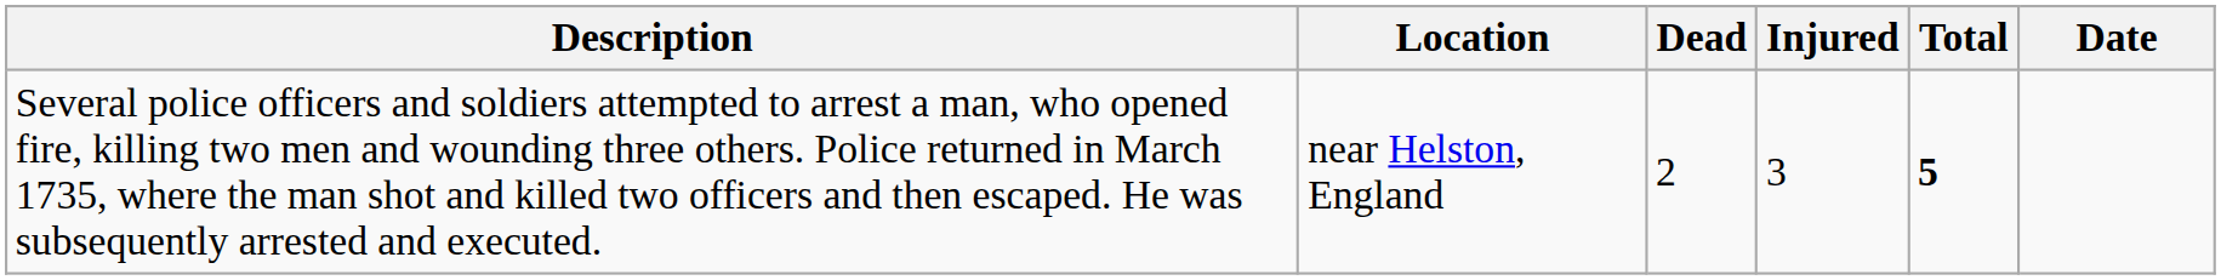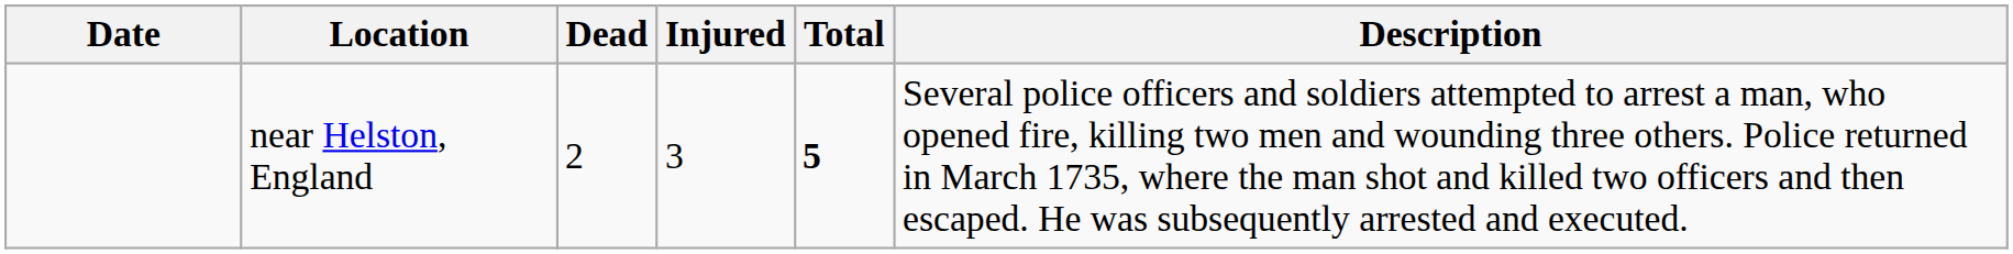 <table class="wikitable sortable mw-datatable">
 <tr>
-<th width=60%>Description</th>
+<th width=12%>Date</th>
 <th width=16%>Location</th>
 <th width=5%>Dead</th>
 <th width=5%>Injured</th>
 <th width=5%>Total</th>
-<th width=12%>Date</th>
+<th width=60%>Description</th>
 </tr>
 <tr>
-<td>Several police officers and soldiers attempted to arrest a man, who opened fire, killing two men and wounding three others. Police returned in March 1735, where the man shot and killed two officers and then escaped. He was subsequently arrested and executed.</td>
+<td></td>
 <td>near <a href='#'>Helston</a>, England</td>
 <td>2</td>
 <td>3</td>
 <td><strong>5</strong></td>
-<td></td>
+<td>Several police officers and soldiers attempted to arrest a man, who opened fire, killing two men and wounding three others. Police returned in March 1735, where the man shot and killed two officers and then escaped. He was subsequently arrested and executed.</td>
 </tr>
 </table>
